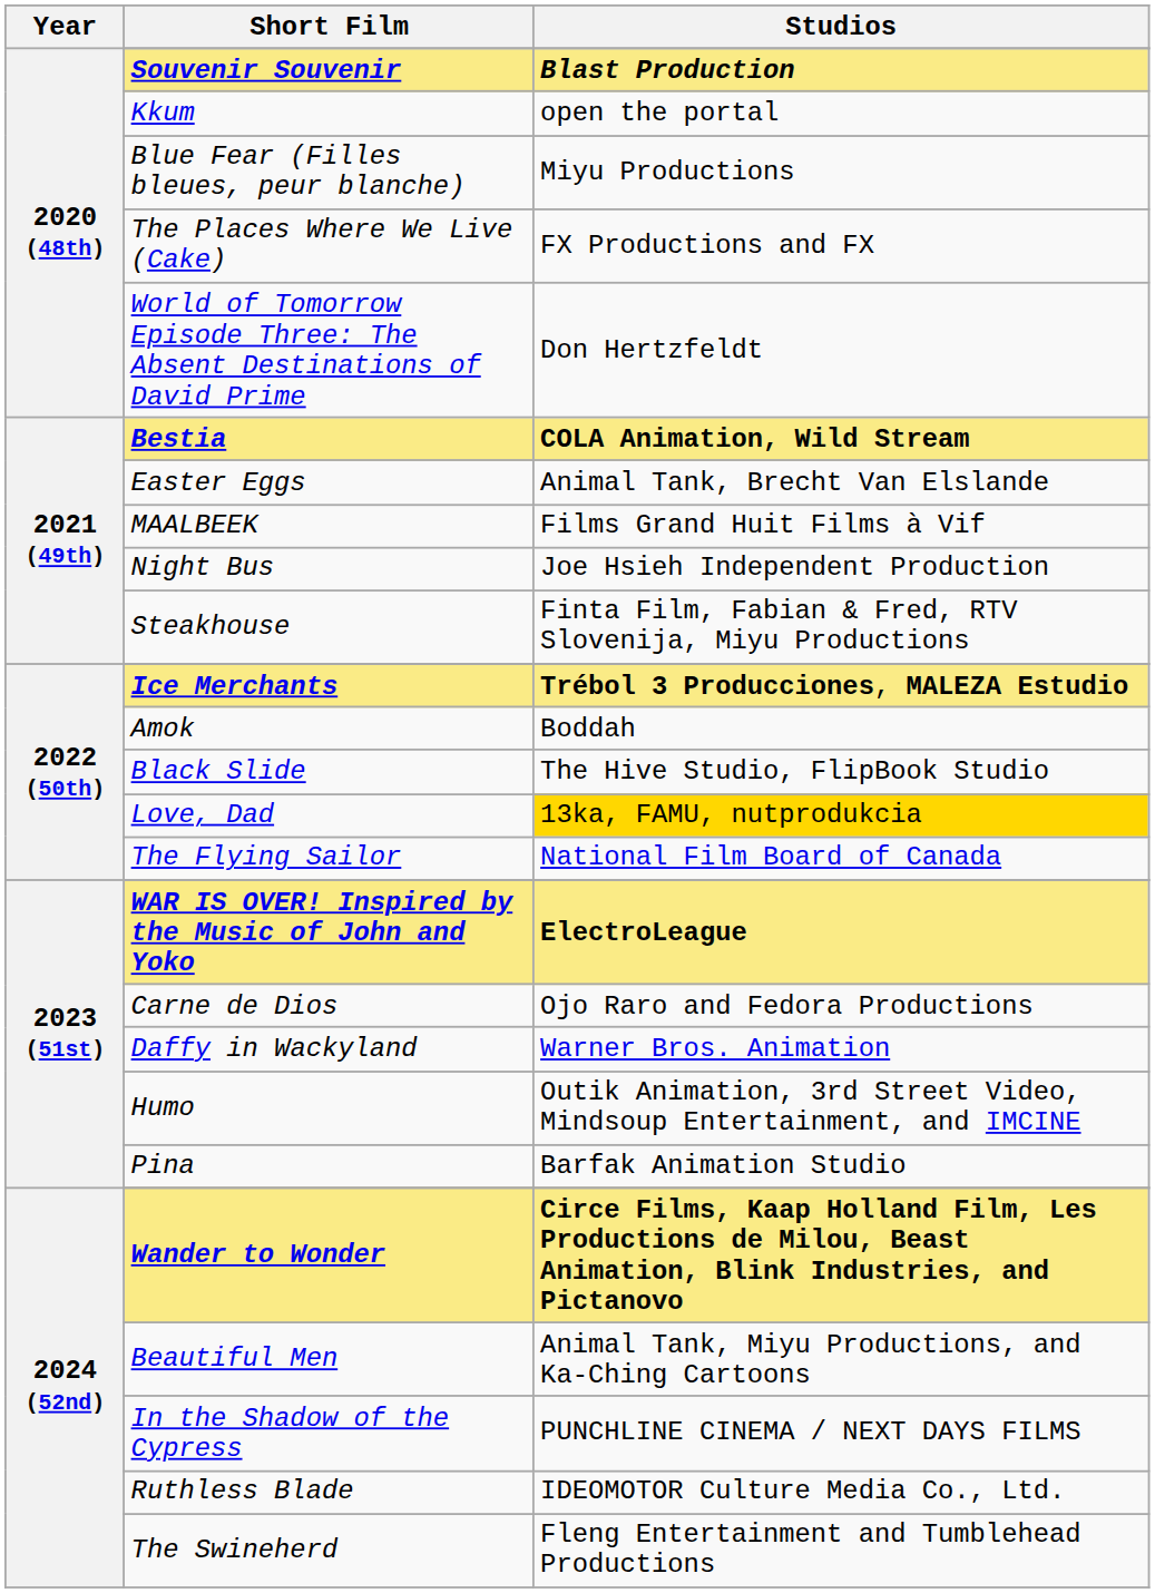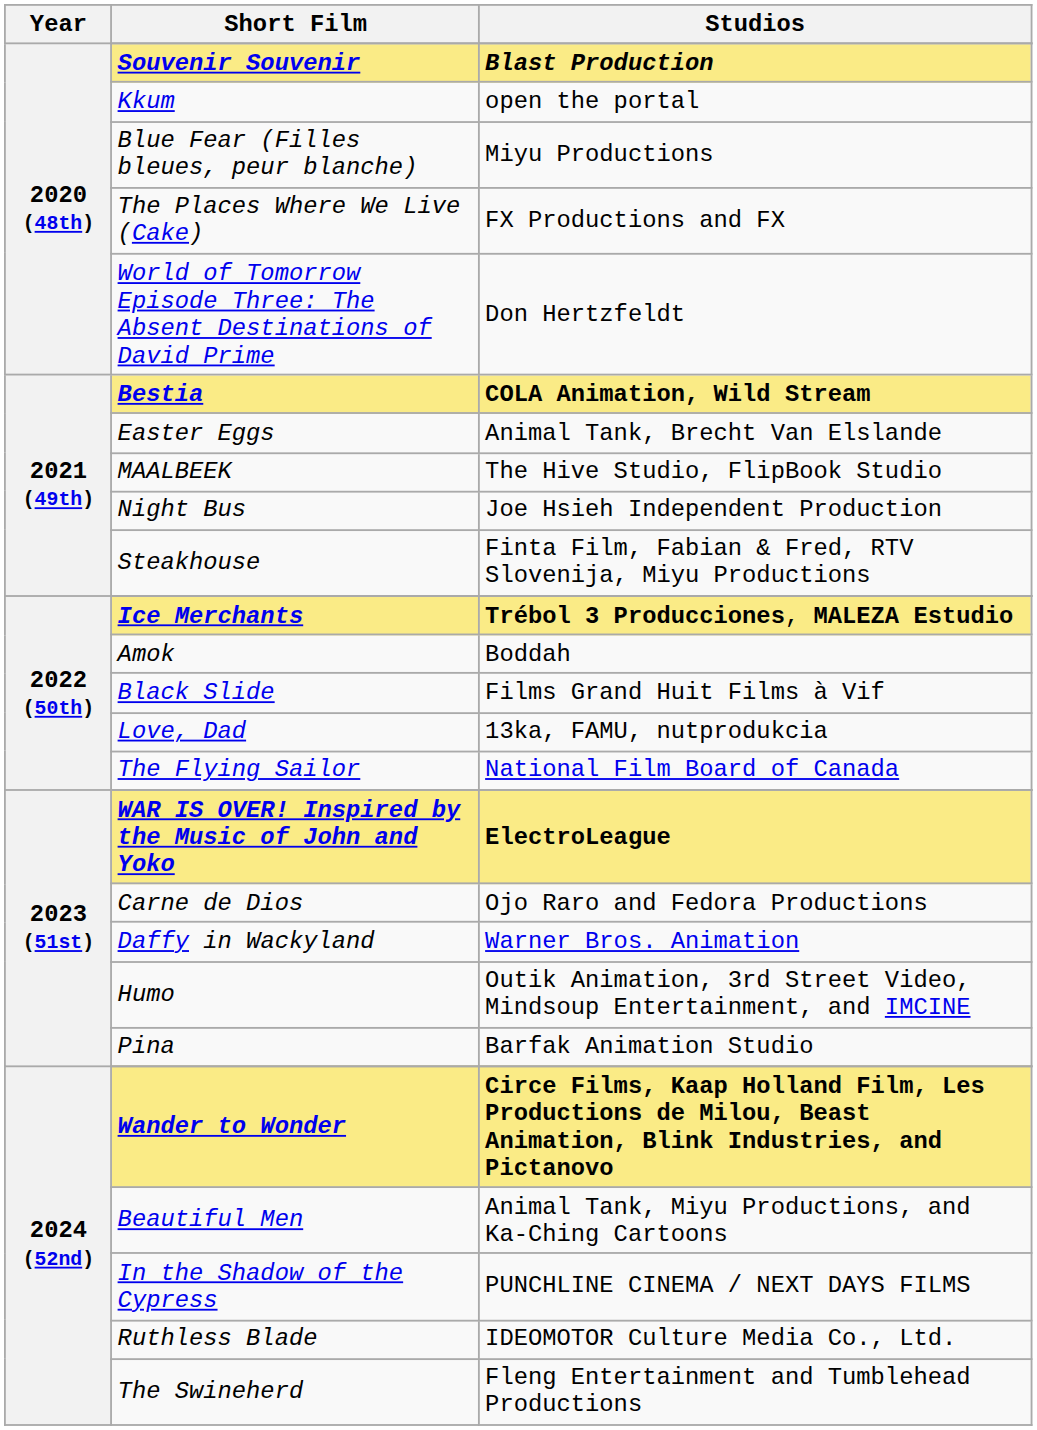 <table class="wikitable" style="width:90%;">
 <tr>
 <th style="width:3%;">Year</th>
 <th style="width:20%;">Short Film</th>
 <th style="width:30%;">Studios</th>
 </tr>
 <tr>
 <th rowspan="6" style="text-align:center;">2020 <br><small>(<a href='#'>48th</a>)</small><br></th>
 </tr>
 <tr>
 <td style="background:#FAEB86;"><strong><em><a href='#'>Souvenir Souvenir</a></em></strong></td>
 <td style="background:#FAEB86;"><strong><em>Blast Production</em></strong></td>
 </tr>
 <tr>
 <td><em><a href='#'>Kkum</a></em></td>
 <td>open the portal</td>
 </tr>
 <tr>
 <td><em>Blue Fear (Filles bleues, peur blanche)</em></td>
 <td>Miyu Productions</td>
 </tr>
 <tr>
 <td><em>The Places Where We Live (<a href='#'>Cake</a>)</em></td>
 <td>FX Productions and FX</td>
 </tr>
 <tr>
 <td><em><a href='#'>World of Tomorrow Episode Three: The Absent Destinations of David Prime</a></em></td>
 <td>Don Hertzfeldt</td>
 </tr>
 <tr>
 <th rowspan="5" style="text-align:center;">2021 <br><small>(<a href='#'>49th</a>)</small><br></th>
 <td style="background:#FAEB86;"><strong><em><a href='#'>Bestia</a></em></strong></td>
 <td style="background:#FAEB86;"><strong>COLA Animation, Wild Stream</strong></td>
 </tr>
 <tr>
 <td><em>Easter Eggs</em></td>
 <td>Animal Tank, Brecht Van Elslande</td>
 </tr>
 <tr>
 <td><em>MAALBEEK</em></td>
-<td>Films Grand Huit Films à Vif</td>
+<td>The Hive Studio, FlipBook Studio</td>
 </tr>
 <tr>
 <td><em>Night Bus</em></td>
 <td>Joe Hsieh Independent Production</td>
 </tr>
 <tr>
 <td><em>Steakhouse</em></td>
 <td>Finta Film, Fabian & Fred, RTV Slovenija, Miyu Productions</td>
 </tr>
 <tr>
 <th rowspan="6" style="text-align:center;">2022 <br><small>(<a href='#'>50th</a>)</small><br></th>
 </tr>
 <tr>
 <td style="background:#FAEB86;"><strong><em><a href='#'>Ice Merchants</a></em></strong></td>
 <td style="background:#FAEB86;"><strong>Trébol 3 Producciones</strong>, <strong>MALEZA Estudio</strong></td>
 </tr>
 <tr>
 <td><em>Amok</em></td>
 <td>Boddah</td>
 </tr>
 <tr>
 <td><em><a href='#'>Black Slide</a></em></td>
-<td>The Hive Studio, FlipBook Studio</td>
+<td>Films Grand Huit Films à Vif</td>
 </tr>
 <tr>
 <td><em><a href='#'>Love, Dad</a></em></td>
-<td style="background: gold;">13ka, FAMU, nutprodukcia</td>
+<td>13ka, FAMU, nutprodukcia</td>
 </tr>
 <tr>
 <td><em><a href='#'>The Flying Sailor</a></em></td>
 <td><a href='#'>National Film Board of Canada</a></td>
 </tr>
 <tr>
 <th rowspan="6" style="text-align:center;">2023 <br><small>(<a href='#'>51st</a>)</small><br></th>
 </tr>
 <tr>
 <td style="background:#FAEB86;"><strong><em><a href='#'>WAR IS OVER! Inspired by the Music of John and Yoko</a></em></strong></td>
 <td style="background:#FAEB86;"><strong>ElectroLeague</strong></td>
 </tr>
 <tr>
 <td><em>Carne de Dios</em></td>
 <td>Ojo Raro and Fedora Productions</td>
 </tr>
 <tr>
 <td><em><a href='#'>Daffy</a> in Wackyland</em></td>
 <td><a href='#'>Warner Bros. Animation</a></td>
 </tr>
 <tr>
 <td><em>Humo</em></td>
 <td>Outik Animation, 3rd Street Video, Mindsoup Entertainment, and <a href='#'>IMCINE</a></td>
 </tr>
 <tr>
 <td><em>Pina</em></td>
 <td>Barfak Animation Studio</td>
 </tr>
 <tr>
 <th rowspan="6" style="text-align:center;">2024 <br><small>(<a href='#'>52nd</a>)</small><br></th>
 </tr>
 <tr>
 <td style="background:#FAEB86;"><strong><em><a href='#'>Wander to Wonder</a></em></strong></td>
 <td style="background:#FAEB86;"><strong>Circe Films, Kaap Holland Film, Les Productions de Milou, Beast Animation, Blink Industries, and Pictanovo</strong></td>
 </tr>
 <tr>
 <td><em><a href='#'>Beautiful Men</a></em></td>
 <td>Animal Tank, Miyu Productions, and Ka-Ching Cartoons</td>
 </tr>
 <tr>
 <td><em><a href='#'>In the Shadow of the Cypress</a></em></td>
 <td>PUNCHLINE CINEMA / NEXT DAYS FILMS</td>
 </tr>
 <tr>
 <td><em>Ruthless Blade</em></td>
 <td>IDEOMOTOR Culture Media Co., Ltd.</td>
 </tr>
 <tr>
 <td><em>The Swineherd</em></td>
 <td>Fleng Entertainment and Tumblehead Productions</td>
 </tr>
 </table>
